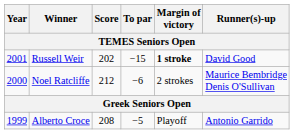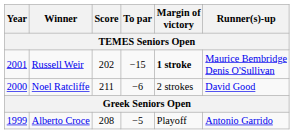 <table class="wikitable" style="font-size:95%">
 <tr>
 <th>Year</th>
 <th>Winner</th>
 <th>Score</th>
 <th>To par</th>
 <th>Margin of<br>victory</th>
 <th>Runner(s)-up</th>
 </tr>
 <tr>
 <th colspan=7>TEMES Seniors Open</th>
 </tr>
 <tr>
 <td><a href='#'>2001</a></td>
 <td> <a href='#'>Russell Weir</a></td>
 <td align=center>202</td>
 <td align=center>−15</td>
 <td><strong>1 stroke</strong></td>
-<td> <a href='#'>David Good</a></td>
+<td> <a href='#'>Maurice Bembridge</a><br> <a href='#'>Denis O'Sullivan</a></td>
 </tr>
 <tr>
 <td><a href='#'>2000</a></td>
 <td> <a href='#'>Noel Ratcliffe</a></td>
-<td align=center>212</td>
+<td align=center>211</td>
 <td align=center>−6</td>
 <td>2 strokes</td>
-<td> <a href='#'>Maurice Bembridge</a><br> <a href='#'>Denis O'Sullivan</a></td>
+<td> <a href='#'>David Good</a></td>
 </tr>
 <tr>
 <th colspan=7>Greek Seniors Open</th>
 </tr>
 <tr>
 <td><a href='#'>1999</a></td>
 <td> <a href='#'>Alberto Croce</a></td>
 <td align=center>208</td>
 <td align=center>−5</td>
 <td>Playoff</td>
 <td> <a href='#'>Antonio Garrido</a></td>
 </tr>
 </table>
